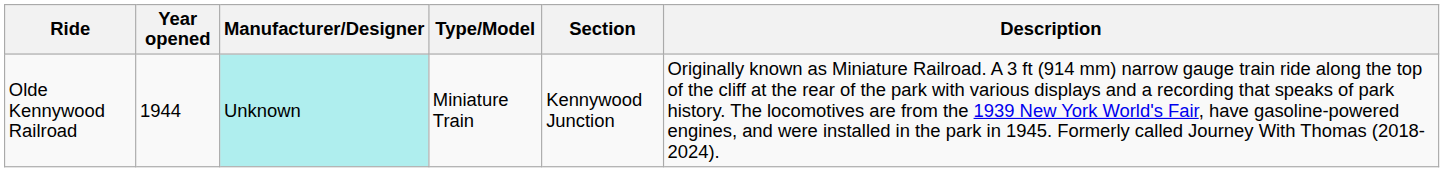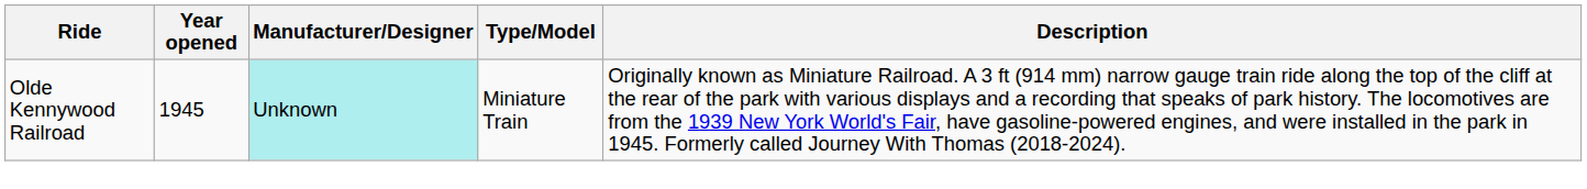 <table class="wikitable sortable">
 <tr>
 <th>Ride</th>
 <th>Year opened</th>
 <th>Manufacturer/Designer</th>
 <th>Type/Model</th>
-<th>Section</th>
 <th>Description</th>
 </tr>
 <tr>
 <td>Olde Kennywood Railroad</td>
-<td>1944</td>
+<td>1945</td>
 <td style="background: paleturquoise;">Unknown</td>
 <td>Miniature Train</td>
-<td>Kennywood Junction</td>
 <td>Originally known as Miniature Railroad. A 3 ft (914 mm) narrow gauge train ride along the top of the cliff at the rear of the park with various displays and a recording that speaks of park history. The locomotives are from the <a href='#'>1939 New York World's Fair</a>, have gasoline-powered engines, and were installed in the park in 1945. Formerly called Journey With Thomas (2018-2024).</td>
 </tr>
 </table>
